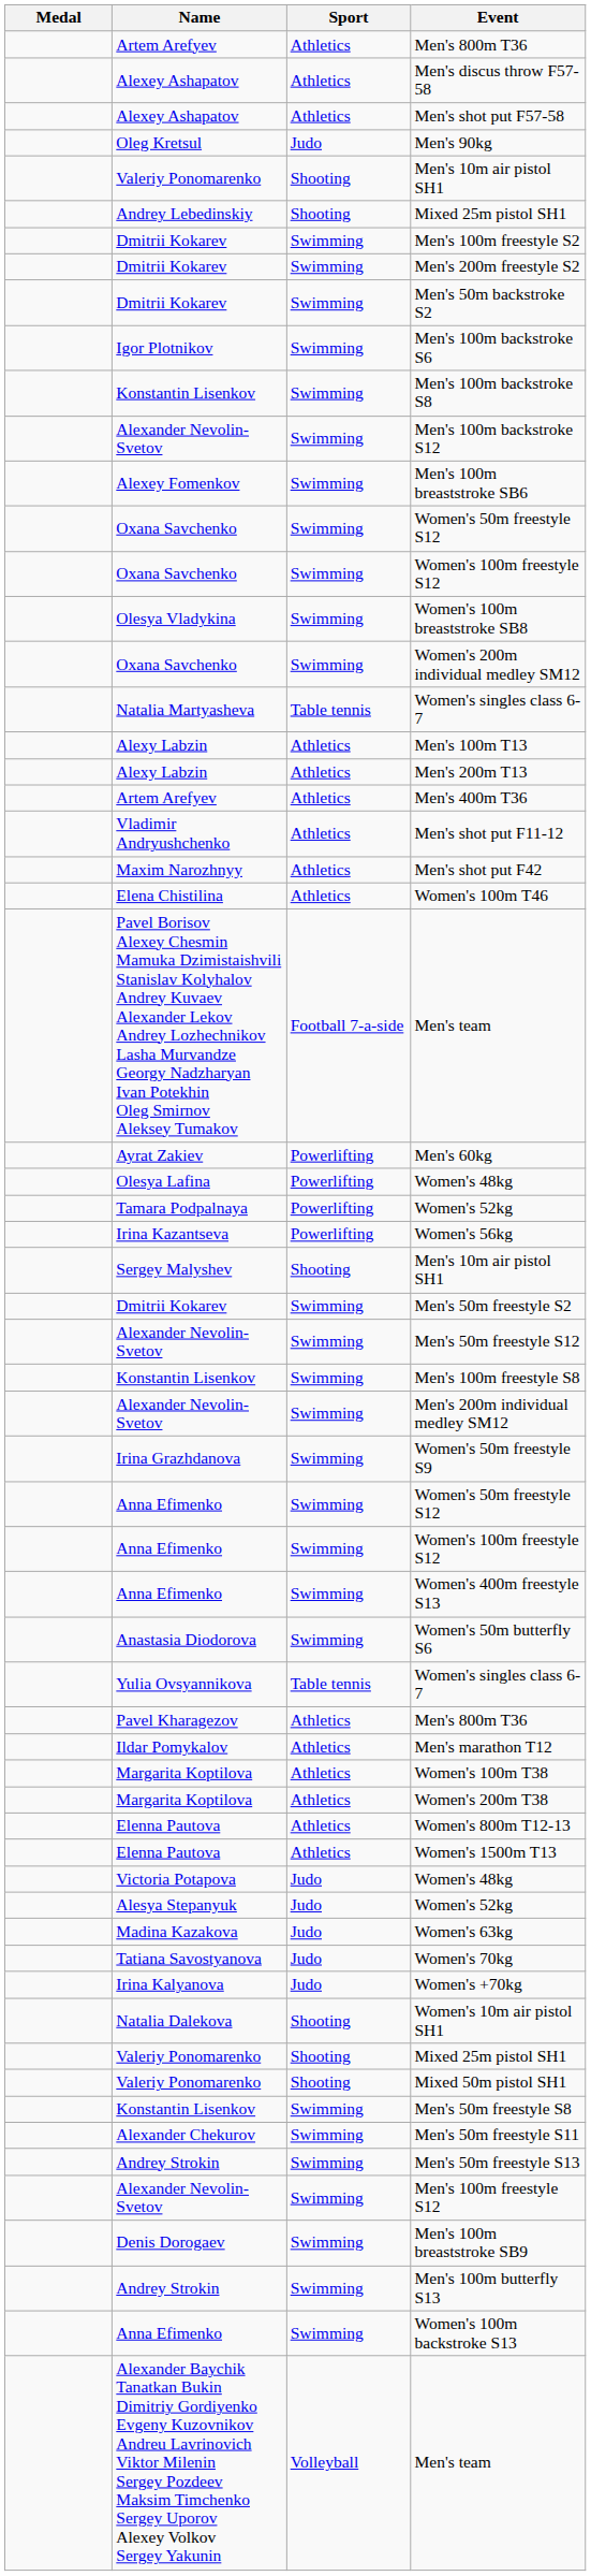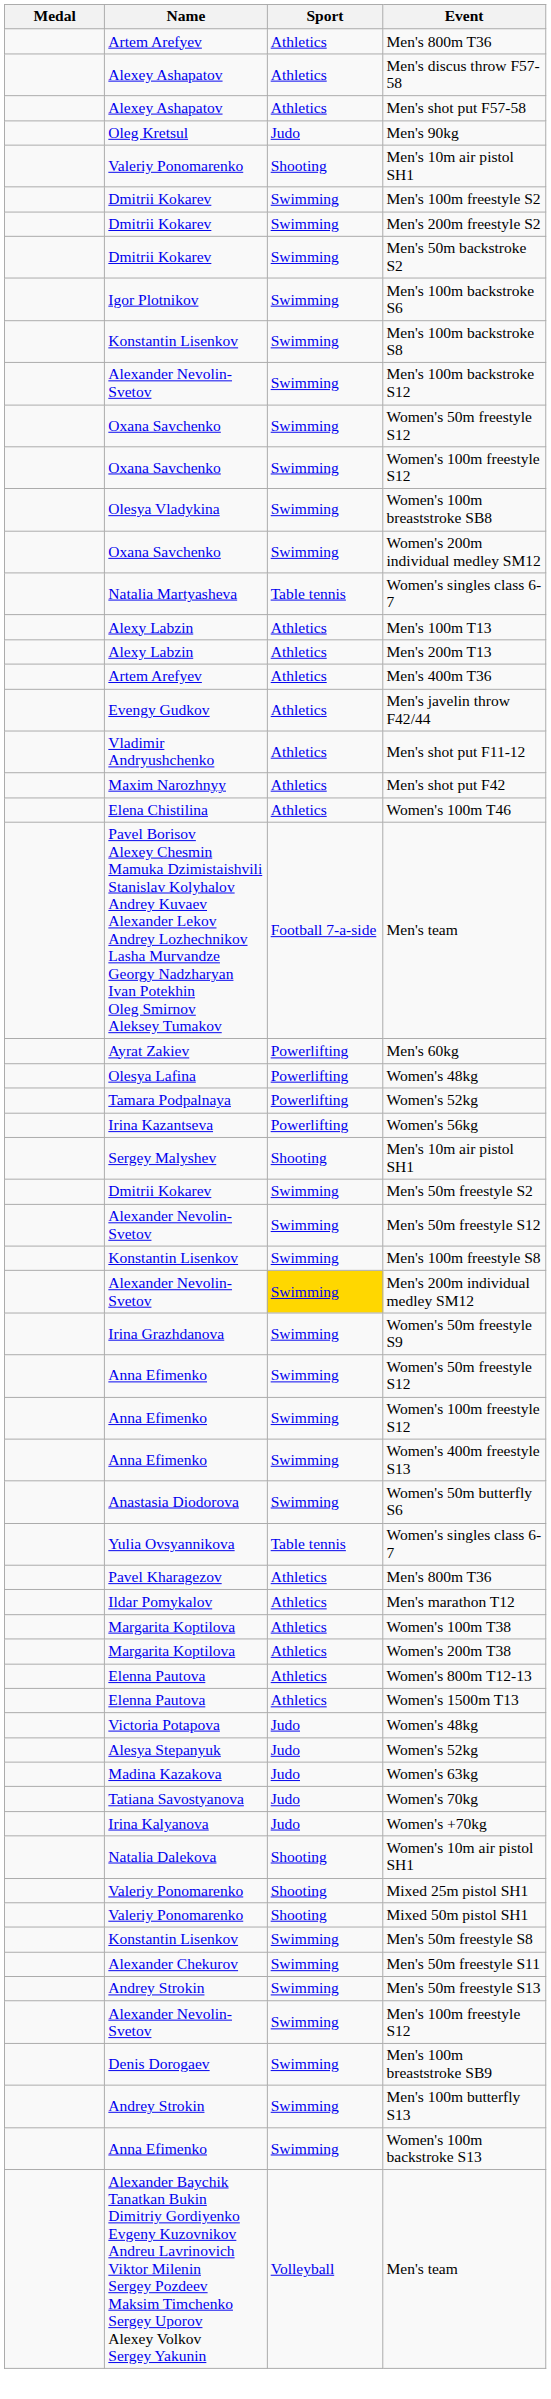 <table class="wikitable">
 <tr>
 <th style="width:6em">Medal</th>
 <th style="width:10em">Name</th>
 <th style="width:7em">Sport</th>
 <th style="width:10em">Event</th>
 </tr>
 <tr>
 <td></td>
 <td><a href='#'>Artem Arefyev</a></td>
 <td><a href='#'>Athletics</a></td>
 <td>Men's 800m T36</td>
 </tr>
 <tr>
 <td></td>
 <td><a href='#'>Alexey Ashapatov</a></td>
 <td><a href='#'>Athletics</a></td>
 <td>Men's discus throw F57-58</td>
 </tr>
 <tr>
 <td></td>
 <td><a href='#'>Alexey Ashapatov</a></td>
 <td><a href='#'>Athletics</a></td>
 <td>Men's shot put F57-58</td>
 </tr>
 <tr>
 <td></td>
 <td><a href='#'>Oleg Kretsul</a></td>
 <td><a href='#'>Judo</a></td>
 <td>Men's 90kg</td>
 </tr>
 <tr>
 <td></td>
 <td><a href='#'>Valeriy Ponomarenko</a></td>
 <td><a href='#'>Shooting</a></td>
 <td>Men's 10m air pistol SH1</td>
 </tr>
 <tr>
 <td></td>
-<td><a href='#'>Andrey Lebedinskiy</a></td>
-<td><a href='#'>Shooting</a></td>
-<td>Mixed 25m pistol SH1</td>
-</tr>
-<tr>
-<td></td>
 <td><a href='#'>Dmitrii Kokarev</a></td>
 <td><a href='#'>Swimming</a></td>
 <td>Men's 100m freestyle S2</td>
 </tr>
 <tr>
 <td></td>
 <td><a href='#'>Dmitrii Kokarev</a></td>
 <td><a href='#'>Swimming</a></td>
 <td>Men's 200m freestyle S2</td>
 </tr>
 <tr>
 <td></td>
 <td><a href='#'>Dmitrii Kokarev</a></td>
 <td><a href='#'>Swimming</a></td>
 <td>Men's 50m backstroke S2</td>
 </tr>
 <tr>
 <td></td>
 <td><a href='#'>Igor Plotnikov</a></td>
 <td><a href='#'>Swimming</a></td>
 <td>Men's 100m backstroke S6</td>
 </tr>
 <tr>
 <td></td>
 <td><a href='#'>Konstantin Lisenkov</a></td>
 <td><a href='#'>Swimming</a></td>
 <td>Men's 100m backstroke S8</td>
 </tr>
 <tr>
 <td></td>
 <td><a href='#'>Alexander Nevolin-Svetov</a></td>
 <td><a href='#'>Swimming</a></td>
 <td>Men's 100m backstroke S12</td>
-</tr>
-<tr>
-<td></td>
-<td><a href='#'>Alexey Fomenkov</a></td>
-<td><a href='#'>Swimming</a></td>
-<td>Men's 100m breaststroke SB6</td>
 </tr>
 <tr>
 <td></td>
 <td><a href='#'>Oxana Savchenko</a></td>
 <td><a href='#'>Swimming</a></td>
 <td>Women's 50m freestyle S12</td>
 </tr>
 <tr>
 <td></td>
 <td><a href='#'>Oxana Savchenko</a></td>
 <td><a href='#'>Swimming</a></td>
 <td>Women's 100m freestyle S12</td>
 </tr>
 <tr>
 <td></td>
 <td><a href='#'>Olesya Vladykina</a></td>
 <td><a href='#'>Swimming</a></td>
 <td>Women's 100m breaststroke SB8</td>
 </tr>
 <tr>
 <td></td>
 <td><a href='#'>Oxana Savchenko</a></td>
 <td><a href='#'>Swimming</a></td>
 <td>Women's 200m individual medley SM12</td>
 </tr>
 <tr>
 <td></td>
 <td><a href='#'>Natalia Martyasheva</a></td>
 <td><a href='#'>Table tennis</a></td>
 <td>Women's singles class 6-7</td>
 </tr>
 <tr>
 <td></td>
 <td><a href='#'>Alexy Labzin</a></td>
 <td><a href='#'>Athletics</a></td>
 <td>Men's 100m T13</td>
 </tr>
 <tr>
 <td></td>
 <td><a href='#'>Alexy Labzin</a></td>
 <td><a href='#'>Athletics</a></td>
 <td>Men's 200m T13</td>
 </tr>
 <tr>
 <td></td>
 <td><a href='#'>Artem Arefyev</a></td>
 <td><a href='#'>Athletics</a></td>
 <td>Men's 400m T36</td>
+</tr>
+<tr>
+<td></td>
+<td><a href='#'>Evengy Gudkov</a></td>
+<td><a href='#'>Athletics</a></td>
+<td>Men's javelin throw F42/44</td>
 </tr>
 <tr>
 <td></td>
 <td><a href='#'>Vladimir Andryushchenko</a></td>
 <td><a href='#'>Athletics</a></td>
 <td>Men's shot put F11-12</td>
 </tr>
 <tr>
 <td></td>
 <td><a href='#'>Maxim Narozhnyy</a></td>
 <td><a href='#'>Athletics</a></td>
 <td>Men's shot put F42</td>
 </tr>
 <tr>
 <td></td>
 <td><a href='#'>Elena Chistilina</a></td>
 <td><a href='#'>Athletics</a></td>
 <td>Women's 100m T46</td>
 </tr>
 <tr>
 <td></td>
 <td><a href='#'>Pavel Borisov</a><br> <a href='#'>Alexey Chesmin</a><br> <a href='#'>Mamuka Dzimistaishvili</a><br> <a href='#'>Stanislav Kolyhalov</a><br> <a href='#'>Andrey Kuvaev</a><br> <a href='#'>Alexander Lekov</a><br> <a href='#'>Andrey Lozhechnikov</a><br> <a href='#'>Lasha Murvandze</a><br> <a href='#'>Georgy Nadzharyan</a><br> <a href='#'>Ivan Potekhin</a><br> <a href='#'>Oleg Smirnov</a><br> <a href='#'>Aleksey Tumakov</a></td>
 <td><a href='#'>Football 7-a-side</a></td>
 <td>Men's team</td>
 </tr>
 <tr>
 <td></td>
 <td><a href='#'>Ayrat Zakiev</a></td>
 <td><a href='#'>Powerlifting</a></td>
 <td>Men's 60kg</td>
 </tr>
 <tr>
 <td></td>
 <td><a href='#'>Olesya Lafina</a></td>
 <td><a href='#'>Powerlifting</a></td>
 <td>Women's 48kg</td>
 </tr>
 <tr>
 <td></td>
 <td><a href='#'>Tamara Podpalnaya</a></td>
 <td><a href='#'>Powerlifting</a></td>
 <td>Women's 52kg</td>
 </tr>
 <tr>
 <td></td>
 <td><a href='#'>Irina Kazantseva</a></td>
 <td><a href='#'>Powerlifting</a></td>
 <td>Women's 56kg</td>
 </tr>
 <tr>
 <td></td>
 <td><a href='#'>Sergey Malyshev</a></td>
 <td><a href='#'>Shooting</a></td>
 <td>Men's 10m air pistol SH1</td>
 </tr>
 <tr>
 <td></td>
 <td><a href='#'>Dmitrii Kokarev</a></td>
 <td><a href='#'>Swimming</a></td>
 <td>Men's 50m freestyle S2</td>
 </tr>
 <tr>
 <td></td>
 <td><a href='#'>Alexander Nevolin-Svetov</a></td>
 <td><a href='#'>Swimming</a></td>
 <td>Men's 50m freestyle S12</td>
 </tr>
 <tr>
 <td></td>
 <td><a href='#'>Konstantin Lisenkov</a></td>
 <td><a href='#'>Swimming</a></td>
 <td>Men's 100m freestyle S8</td>
 </tr>
 <tr>
 <td></td>
 <td><a href='#'>Alexander Nevolin-Svetov</a></td>
-<td><a href='#'>Swimming</a></td>
+<td style="background: gold;"><a href='#'>Swimming</a></td>
 <td>Men's 200m individual medley SM12</td>
 </tr>
 <tr>
 <td></td>
 <td><a href='#'>Irina Grazhdanova</a></td>
 <td><a href='#'>Swimming</a></td>
 <td>Women's 50m freestyle S9</td>
 </tr>
 <tr>
 <td></td>
 <td><a href='#'>Anna Efimenko</a></td>
 <td><a href='#'>Swimming</a></td>
 <td>Women's 50m freestyle S12</td>
 </tr>
 <tr>
 <td></td>
 <td><a href='#'>Anna Efimenko</a></td>
 <td><a href='#'>Swimming</a></td>
 <td>Women's 100m freestyle S12</td>
 </tr>
 <tr>
 <td></td>
 <td><a href='#'>Anna Efimenko</a></td>
 <td><a href='#'>Swimming</a></td>
 <td>Women's 400m freestyle S13</td>
 </tr>
 <tr>
 <td></td>
 <td><a href='#'>Anastasia Diodorova</a></td>
 <td><a href='#'>Swimming</a></td>
 <td>Women's 50m butterfly S6</td>
 </tr>
 <tr>
 <td></td>
 <td><a href='#'>Yulia Ovsyannikova</a></td>
 <td><a href='#'>Table tennis</a></td>
 <td>Women's singles class 6-7</td>
 </tr>
 <tr>
 <td></td>
 <td><a href='#'>Pavel Kharagezov</a></td>
 <td><a href='#'>Athletics</a></td>
 <td>Men's 800m T36</td>
 </tr>
 <tr>
 <td></td>
 <td><a href='#'>Ildar Pomykalov</a></td>
 <td><a href='#'>Athletics</a></td>
 <td>Men's marathon T12</td>
 </tr>
 <tr>
 <td></td>
 <td><a href='#'>Margarita Koptilova</a></td>
 <td><a href='#'>Athletics</a></td>
 <td>Women's 100m T38</td>
 </tr>
 <tr>
 <td></td>
 <td><a href='#'>Margarita Koptilova</a></td>
 <td><a href='#'>Athletics</a></td>
 <td>Women's 200m T38</td>
 </tr>
 <tr>
 <td></td>
 <td><a href='#'>Elenna Pautova</a></td>
 <td><a href='#'>Athletics</a></td>
 <td>Women's 800m T12-13</td>
 </tr>
 <tr>
 <td></td>
 <td><a href='#'>Elenna Pautova</a></td>
 <td><a href='#'>Athletics</a></td>
 <td>Women's 1500m T13</td>
 </tr>
 <tr>
 <td></td>
 <td><a href='#'>Victoria Potapova</a></td>
 <td><a href='#'>Judo</a></td>
 <td>Women's 48kg</td>
 </tr>
 <tr>
 <td></td>
 <td><a href='#'>Alesya Stepanyuk</a></td>
 <td><a href='#'>Judo</a></td>
 <td>Women's 52kg</td>
 </tr>
 <tr>
 <td></td>
 <td><a href='#'>Madina Kazakova</a></td>
 <td><a href='#'>Judo</a></td>
 <td>Women's 63kg</td>
 </tr>
 <tr>
 <td></td>
 <td><a href='#'>Tatiana Savostyanova</a></td>
 <td><a href='#'>Judo</a></td>
 <td>Women's 70kg</td>
 </tr>
 <tr>
 <td></td>
 <td><a href='#'>Irina Kalyanova</a></td>
 <td><a href='#'>Judo</a></td>
 <td>Women's +70kg</td>
 </tr>
 <tr>
 <td></td>
 <td><a href='#'>Natalia Dalekova</a></td>
 <td><a href='#'>Shooting</a></td>
 <td>Women's 10m air pistol SH1</td>
 </tr>
 <tr>
 <td></td>
 <td><a href='#'>Valeriy Ponomarenko</a></td>
 <td><a href='#'>Shooting</a></td>
 <td>Mixed 25m pistol SH1</td>
 </tr>
 <tr>
 <td></td>
 <td><a href='#'>Valeriy Ponomarenko</a></td>
 <td><a href='#'>Shooting</a></td>
 <td>Mixed 50m pistol SH1</td>
 </tr>
 <tr>
 <td></td>
 <td><a href='#'>Konstantin Lisenkov</a></td>
 <td><a href='#'>Swimming</a></td>
 <td>Men's 50m freestyle S8</td>
 </tr>
 <tr>
 <td></td>
 <td><a href='#'>Alexander Chekurov</a></td>
 <td><a href='#'>Swimming</a></td>
 <td>Men's 50m freestyle S11</td>
 </tr>
 <tr>
 <td></td>
 <td><a href='#'>Andrey Strokin</a></td>
 <td><a href='#'>Swimming</a></td>
 <td>Men's 50m freestyle S13</td>
 </tr>
 <tr>
 <td></td>
 <td><a href='#'>Alexander Nevolin-Svetov</a></td>
 <td><a href='#'>Swimming</a></td>
 <td>Men's 100m freestyle S12</td>
 </tr>
 <tr>
 <td></td>
 <td><a href='#'>Denis Dorogaev</a></td>
 <td><a href='#'>Swimming</a></td>
 <td>Men's 100m breaststroke SB9</td>
 </tr>
 <tr>
 <td></td>
 <td><a href='#'>Andrey Strokin</a></td>
 <td><a href='#'>Swimming</a></td>
 <td>Men's 100m butterfly S13</td>
 </tr>
 <tr>
 <td></td>
 <td><a href='#'>Anna Efimenko</a></td>
 <td><a href='#'>Swimming</a></td>
 <td>Women's 100m backstroke S13</td>
 </tr>
 <tr>
 <td></td>
 <td><a href='#'>Alexander Baychik</a><br> <a href='#'>Tanatkan Bukin</a><br> <a href='#'>Dimitriy Gordiyenko</a><br> <a href='#'>Evgeny Kuzovnikov</a><br> <a href='#'>Andreu Lavrinovich</a><br> <a href='#'>Viktor Milenin</a><br> <a href='#'>Sergey Pozdeev</a><br> <a href='#'>Maksim Timchenko</a><br> <a href='#'>Sergey Uporov</a><br> Alexey Volkov<br> <a href='#'>Sergey Yakunin</a></td>
 <td><a href='#'>Volleyball</a></td>
 <td>Men's team</td>
 </tr>
 </table>
